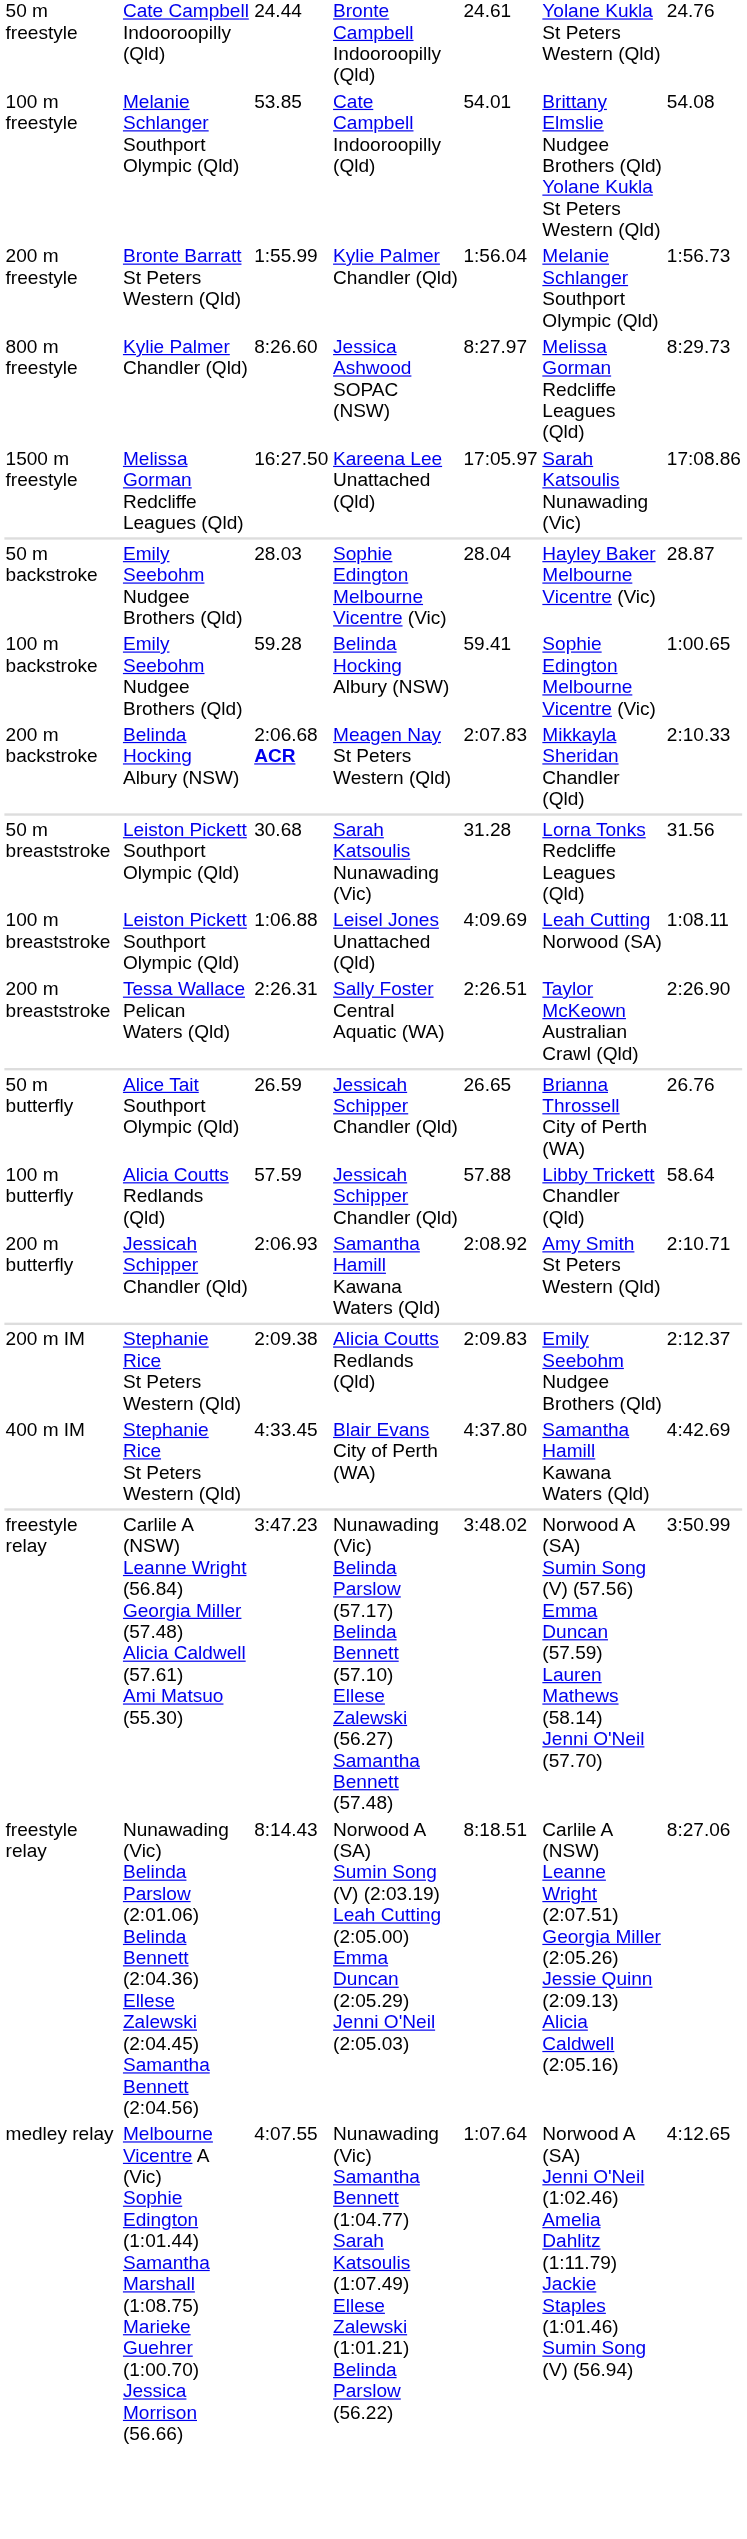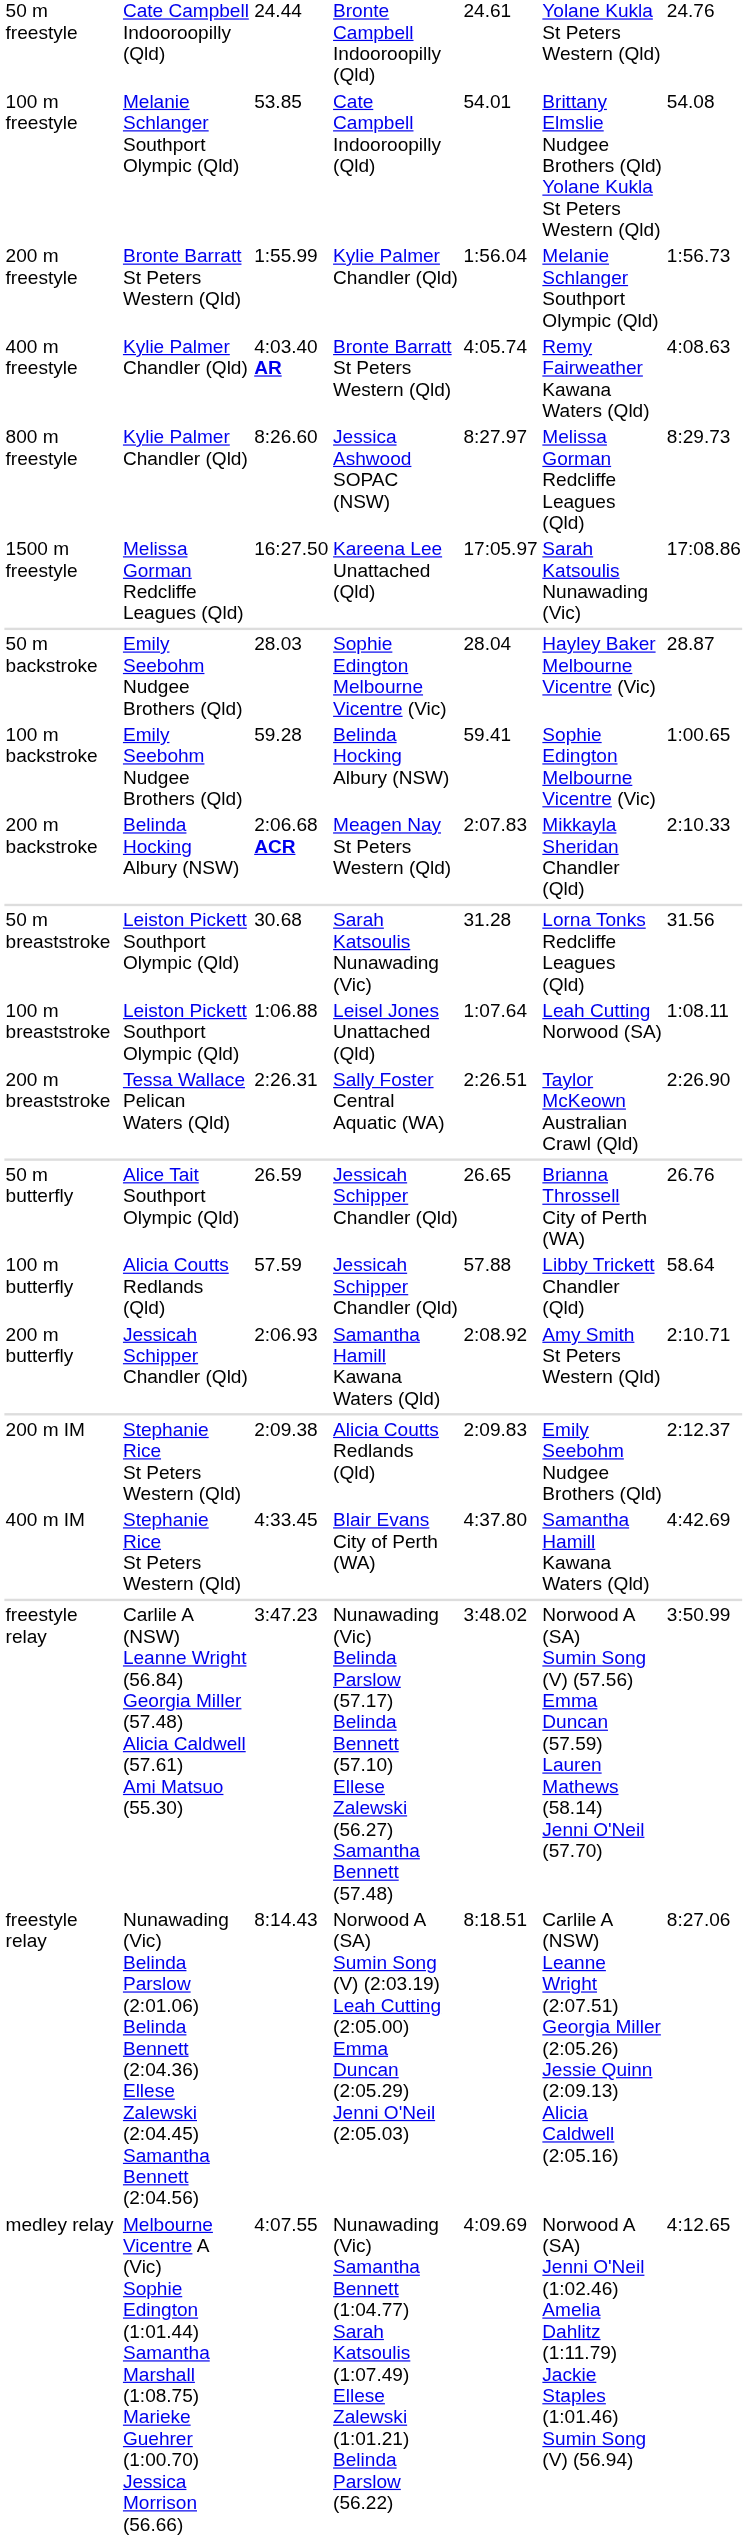 <table>
 <tr valign="top">
 <td>50 m freestyle<br></td>
 <td><a href='#'>Cate Campbell</a><br>Indooroopilly (Qld)</td>
 <td>24.44<br></td>
 <td><a href='#'>Bronte Campbell</a><br>Indooroopilly (Qld)</td>
 <td>24.61<br></td>
 <td><a href='#'>Yolane Kukla</a><br>St Peters Western (Qld)</td>
 <td>24.76<br></td>
 </tr>
 <tr valign="top">
 <td>100 m freestyle<br></td>
 <td><a href='#'>Melanie Schlanger</a><br>Southport Olympic (Qld)</td>
 <td>53.85<br></td>
 <td><a href='#'>Cate Campbell</a><br>Indooroopilly (Qld)</td>
 <td>54.01<br></td>
 <td><a href='#'>Brittany Elmslie</a><br>Nudgee Brothers (Qld)<br><a href='#'>Yolane Kukla</a><br>St Peters Western (Qld)</td>
 <td>54.08<br></td>
 </tr>
 <tr valign="top">
 <td>200 m freestyle<br></td>
 <td><a href='#'>Bronte Barratt</a><br>St Peters Western (Qld)</td>
 <td>1:55.99<br></td>
 <td><a href='#'>Kylie Palmer</a><br>Chandler (Qld)</td>
 <td>1:56.04<br></td>
 <td><a href='#'>Melanie Schlanger</a><br>Southport Olympic (Qld)</td>
 <td>1:56.73<br></td>
+</tr>
+<tr valign="top">
+<td>400 m freestyle<br></td>
+<td><a href='#'>Kylie Palmer</a><br>Chandler (Qld)</td>
+<td>4:03.40<br><strong><a href='#'>AR</a></strong></td>
+<td><a href='#'>Bronte Barratt</a><br>St Peters Western (Qld)</td>
+<td>4:05.74<br></td>
+<td><a href='#'>Remy Fairweather</a><br>Kawana Waters (Qld)</td>
+<td>4:08.63<br></td>
 </tr>
 <tr valign="top">
 <td>800 m freestyle<br></td>
 <td><a href='#'>Kylie Palmer</a><br>Chandler (Qld)</td>
 <td>8:26.60<br></td>
 <td><a href='#'>Jessica Ashwood</a><br>SOPAC (NSW)</td>
 <td>8:27.97<br></td>
 <td><a href='#'>Melissa Gorman</a><br>Redcliffe Leagues (Qld)</td>
 <td>8:29.73<br></td>
 </tr>
 <tr valign="top">
 <td>1500 m freestyle<br></td>
 <td><a href='#'>Melissa Gorman</a><br>Redcliffe Leagues (Qld)</td>
 <td>16:27.50<br></td>
 <td><a href='#'>Kareena Lee</a><br>Unattached (Qld)</td>
 <td>17:05.97<br></td>
 <td><a href='#'>Sarah Katsoulis</a><br>Nunawading (Vic)</td>
 <td>17:08.86<br></td>
 </tr>
 <tr bgcolor=#DDDDDD>
 <td colspan=7></td>
 </tr>
 <tr valign="top">
 <td>50 m backstroke<br></td>
 <td><a href='#'>Emily Seebohm</a><br>Nudgee Brothers (Qld)</td>
 <td>28.03<br></td>
 <td><a href='#'>Sophie Edington</a><br><a href='#'>Melbourne Vicentre</a> (Vic)</td>
 <td>28.04<br></td>
 <td><a href='#'>Hayley Baker</a><br><a href='#'>Melbourne Vicentre</a> (Vic)</td>
 <td>28.87<br></td>
 </tr>
 <tr valign="top">
 <td>100 m backstroke<br></td>
 <td><a href='#'>Emily Seebohm</a><br>Nudgee Brothers (Qld)</td>
 <td>59.28<br></td>
 <td><a href='#'>Belinda Hocking</a><br>Albury (NSW)</td>
 <td>59.41<br></td>
 <td><a href='#'>Sophie Edington</a><br><a href='#'>Melbourne Vicentre</a> (Vic)</td>
 <td>1:00.65<br></td>
 </tr>
 <tr valign="top">
 <td>200 m backstroke<br></td>
 <td><a href='#'>Belinda Hocking</a><br>Albury (NSW)</td>
 <td>2:06.68<br><strong><a href='#'>ACR</a></strong></td>
 <td><a href='#'>Meagen Nay</a><br>St Peters Western (Qld)</td>
 <td>2:07.83<br></td>
 <td><a href='#'>Mikkayla Sheridan</a><br>Chandler (Qld)</td>
 <td>2:10.33<br></td>
 </tr>
 <tr bgcolor=#DDDDDD>
 <td colspan=7></td>
 </tr>
 <tr valign="top">
 <td>50 m breaststroke<br></td>
 <td><a href='#'>Leiston Pickett</a><br>Southport Olympic (Qld)</td>
 <td>30.68<br></td>
 <td><a href='#'>Sarah Katsoulis</a><br>Nunawading (Vic)</td>
 <td>31.28<br></td>
 <td><a href='#'>Lorna Tonks</a><br>Redcliffe Leagues (Qld)</td>
 <td>31.56<br></td>
 </tr>
 <tr valign="top">
 <td>100 m breaststroke<br></td>
 <td><a href='#'>Leiston Pickett</a><br>Southport Olympic (Qld)</td>
 <td>1:06.88<br></td>
 <td><a href='#'>Leisel Jones</a><br>Unattached (Qld)</td>
-<td>4:09.69<br></td>
+<td>1:07.64<br></td>
 <td><a href='#'>Leah Cutting</a><br>Norwood (SA)</td>
 <td>1:08.11<br></td>
 </tr>
 <tr valign="top">
 <td>200 m breaststroke<br></td>
 <td><a href='#'>Tessa Wallace</a><br>Pelican Waters (Qld)</td>
 <td>2:26.31<br></td>
 <td><a href='#'>Sally Foster</a><br>Central Aquatic (WA)</td>
 <td>2:26.51<br></td>
 <td><a href='#'>Taylor McKeown</a><br>Australian Crawl (Qld)</td>
 <td>2:26.90<br></td>
 </tr>
 <tr bgcolor=#DDDDDD>
 <td colspan=7></td>
 </tr>
 <tr valign="top">
 <td>50 m butterfly<br></td>
 <td><a href='#'>Alice Tait</a><br>Southport Olympic (Qld)</td>
 <td>26.59<br></td>
 <td><a href='#'>Jessicah Schipper</a><br>Chandler (Qld)</td>
 <td>26.65<br></td>
 <td><a href='#'>Brianna Throssell</a><br>City of Perth (WA)</td>
 <td>26.76<br></td>
 </tr>
 <tr valign="top">
 <td>100 m butterfly<br></td>
 <td><a href='#'>Alicia Coutts</a><br>Redlands (Qld)</td>
 <td>57.59<br></td>
 <td><a href='#'>Jessicah Schipper</a><br>Chandler (Qld)</td>
 <td>57.88<br></td>
 <td><a href='#'>Libby Trickett</a><br>Chandler (Qld)</td>
 <td>58.64<br></td>
 </tr>
 <tr valign="top">
 <td>200 m butterfly<br></td>
 <td><a href='#'>Jessicah Schipper</a><br>Chandler (Qld)</td>
 <td>2:06.93<br></td>
 <td><a href='#'>Samantha Hamill</a><br>Kawana Waters (Qld)</td>
 <td>2:08.92<br></td>
 <td><a href='#'>Amy Smith</a><br>St Peters Western (Qld)</td>
 <td>2:10.71<br></td>
 </tr>
 <tr bgcolor=#DDDDDD>
 <td colspan=7></td>
 </tr>
 <tr valign="top">
 <td>200 m IM<br></td>
 <td><a href='#'>Stephanie Rice</a><br>St Peters Western (Qld)</td>
 <td>2:09.38<br></td>
 <td><a href='#'>Alicia Coutts</a><br>Redlands (Qld)</td>
 <td>2:09.83<br></td>
 <td><a href='#'>Emily Seebohm</a><br>Nudgee Brothers (Qld)</td>
 <td>2:12.37<br></td>
 </tr>
 <tr valign="top">
 <td>400 m IM<br></td>
 <td><a href='#'>Stephanie Rice</a><br>St Peters Western (Qld)</td>
 <td>4:33.45<br></td>
 <td><a href='#'>Blair Evans</a><br>City of Perth (WA)</td>
 <td>4:37.80<br></td>
 <td><a href='#'>Samantha Hamill</a><br>Kawana Waters (Qld)</td>
 <td>4:42.69<br></td>
 </tr>
 <tr bgcolor=#DDDDDD>
 <td colspan=7></td>
 </tr>
 <tr valign="top">
 <td> freestyle relay</td>
 <td>Carlile A (NSW)<br><a href='#'>Leanne Wright</a> (56.84)<br><a href='#'>Georgia Miller</a> (57.48)<br><a href='#'>Alicia Caldwell</a> (57.61)<br><a href='#'>Ami Matsuo</a> (55.30)</td>
 <td>3:47.23<br></td>
 <td>Nunawading (Vic)<br><a href='#'>Belinda Parslow</a> (57.17)<br><a href='#'>Belinda Bennett</a> (57.10)<br><a href='#'>Ellese Zalewski</a> (56.27)<br><a href='#'>Samantha Bennett</a> (57.48)</td>
 <td>3:48.02<br></td>
 <td>Norwood A (SA)<br><a href='#'>Sumin Song</a> (V) (57.56)<br><a href='#'>Emma Duncan</a> (57.59)<br><a href='#'>Lauren Mathews</a> (58.14)<br><a href='#'>Jenni O'Neil</a> (57.70)</td>
 <td>3:50.99<br></td>
 </tr>
 <tr valign="top">
 <td> freestyle relay</td>
 <td>Nunawading (Vic)<br><a href='#'>Belinda Parslow</a> (2:01.06)<br><a href='#'>Belinda Bennett</a> (2:04.36)<br><a href='#'>Ellese Zalewski</a> (2:04.45)<br><a href='#'>Samantha Bennett</a> (2:04.56)</td>
 <td>8:14.43<br></td>
 <td>Norwood A (SA)<br><a href='#'>Sumin Song</a> (V) (2:03.19)<br><a href='#'>Leah Cutting</a> (2:05.00)<br><a href='#'>Emma Duncan</a> (2:05.29)<br><a href='#'>Jenni O'Neil</a> (2:05.03)</td>
 <td>8:18.51<br></td>
 <td>Carlile A (NSW)<br><a href='#'>Leanne Wright</a> (2:07.51)<br><a href='#'>Georgia Miller</a> (2:05.26)<br><a href='#'>Jessie Quinn</a> (2:09.13)<br><a href='#'>Alicia Caldwell</a> (2:05.16)</td>
 <td>8:27.06<br></td>
 </tr>
 <tr valign="top">
 <td> medley relay</td>
 <td><a href='#'>Melbourne Vicentre</a> A (Vic)<br><a href='#'>Sophie Edington</a> (1:01.44)<br><a href='#'>Samantha Marshall</a> (1:08.75)<br><a href='#'>Marieke Guehrer</a> (1:00.70)<br><a href='#'>Jessica Morrison</a> (56.66)</td>
 <td>4:07.55<br></td>
 <td>Nunawading (Vic)<br><a href='#'>Samantha Bennett</a> (1:04.77)<br><a href='#'>Sarah Katsoulis</a> (1:07.49)<br><a href='#'>Ellese Zalewski</a> (1:01.21)<br><a href='#'>Belinda Parslow</a> (56.22)</td>
-<td>1:07.64<br></td>
+<td>4:09.69<br></td>
 <td>Norwood A (SA)<br><a href='#'>Jenni O'Neil</a> (1:02.46)<br><a href='#'>Amelia Dahlitz</a> (1:11.79)<br><a href='#'>Jackie Staples</a> (1:01.46)<br><a href='#'>Sumin Song</a> (V) (56.94)</td>
 <td>4:12.65<br></td>
 </tr>
 </table>
